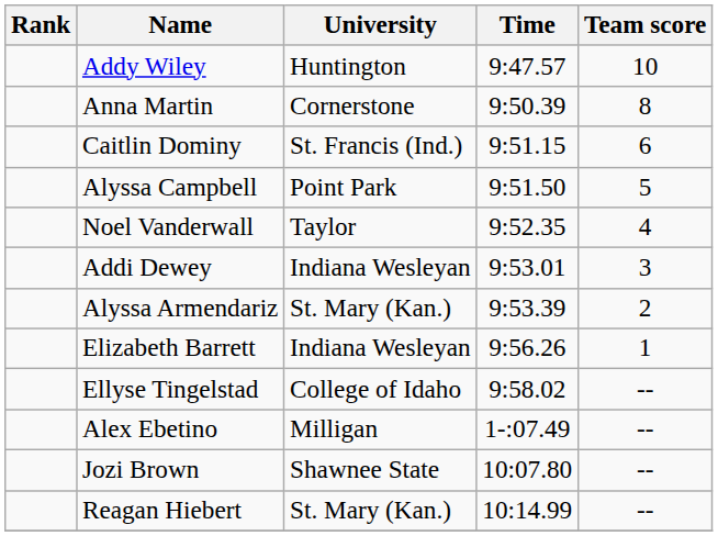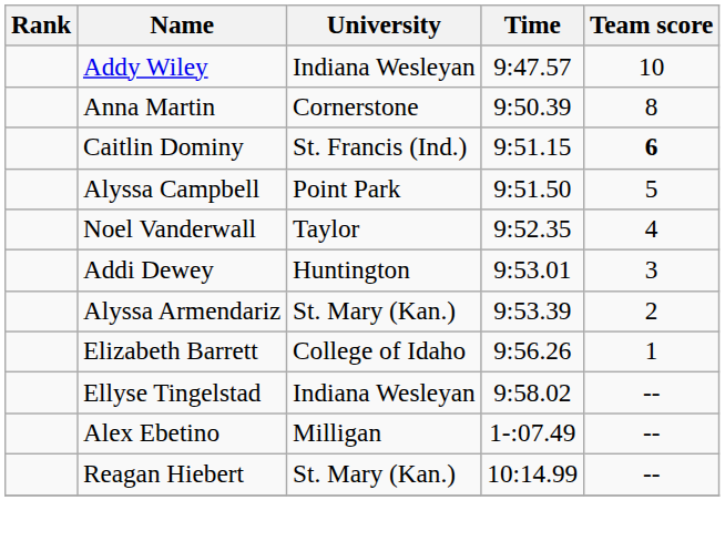 <table class="wikitable sortable" style="text-align:center">
 <tr>
 <th>Rank</th>
 <th>Name</th>
 <th>University</th>
 <th>Time</th>
 <th>Team score</th>
 </tr>
 <tr>
 <td></td>
 <td align=left><a href='#'>Addy Wiley</a></td>
-<td align="left">Huntington</td>
+<td align="left">Indiana Wesleyan</td>
 <td>9:47.57</td>
 <td>10</td>
 </tr>
 <tr>
 <td></td>
 <td align=left>Anna Martin</td>
 <td align="left">Cornerstone</td>
 <td>9:50.39</td>
 <td>8</td>
 </tr>
 <tr>
 <td></td>
 <td align=left>Caitlin Dominy</td>
 <td align="left">St. Francis (Ind.)</td>
 <td>9:51.15</td>
-<td>6</td>
+<td><strong>6</strong></td>
 </tr>
 <tr>
 <td></td>
 <td align=left>Alyssa Campbell</td>
 <td align="left">Point Park</td>
 <td>9:51.50</td>
 <td>5</td>
 </tr>
 <tr>
 <td></td>
 <td align=left>Noel Vanderwall</td>
 <td align="left">Taylor</td>
 <td>9:52.35</td>
 <td>4</td>
 </tr>
 <tr>
 <td></td>
 <td align=left>Addi Dewey</td>
-<td align="left">Indiana Wesleyan</td>
+<td align="left">Huntington</td>
 <td>9:53.01</td>
 <td>3</td>
 </tr>
 <tr>
 <td></td>
 <td align=left>Alyssa Armendariz</td>
 <td align="left">St. Mary (Kan.)</td>
 <td>9:53.39</td>
 <td>2</td>
 </tr>
 <tr>
 <td></td>
 <td align=left>Elizabeth Barrett</td>
-<td align="left">Indiana Wesleyan</td>
+<td align="left">College of Idaho</td>
 <td>9:56.26</td>
 <td>1</td>
 </tr>
 <tr>
 <td></td>
 <td align=left>Ellyse Tingelstad</td>
-<td align="left">College of Idaho</td>
+<td align="left">Indiana Wesleyan</td>
 <td>9:58.02</td>
 <td>--</td>
 </tr>
 <tr>
 <td></td>
 <td align=left>Alex Ebetino</td>
 <td align="left">Milligan</td>
 <td>1-:07.49</td>
 <td>--</td>
 </tr>
 <tr>
 <td></td>
-<td align=left>Jozi Brown</td>
-<td align="left">Shawnee State</td>
-<td>10:07.80</td>
-<td>--</td>
-</tr>
-<tr>
-<td></td>
 <td align=left>Reagan Hiebert</td>
 <td align="left">St. Mary (Kan.)</td>
 <td>10:14.99</td>
 <td>--</td>
 </tr>
 <tr>
 </tr>
 </table>
